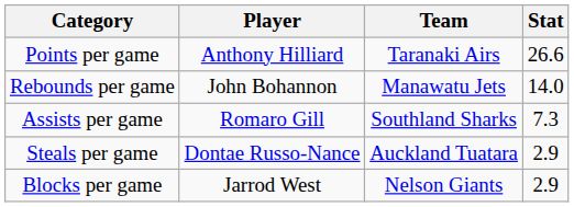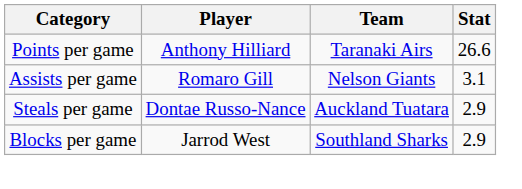 <table class="wikitable" style="text-align:center">
 <tr>
 <th>Category</th>
 <th>Player</th>
 <th>Team</th>
 <th>Stat</th>
 </tr>
 <tr>
 <td><a href='#'>Points</a> per game</td>
 <td><a href='#'>Anthony Hilliard</a></td>
 <td><a href='#'>Taranaki Airs</a></td>
 <td>26.6</td>
 </tr>
 <tr>
-<td><a href='#'>Rebounds</a> per game</td>
-<td>John Bohannon</td>
-<td><a href='#'>Manawatu Jets</a></td>
-<td>14.0</td>
-</tr>
-<tr>
 <td><a href='#'>Assists</a> per game</td>
 <td><a href='#'>Romaro Gill</a></td>
-<td><a href='#'>Southland Sharks</a></td>
-<td>7.3</td>
+<td><a href='#'>Nelson Giants</a></td>
+<td>3.1</td>
 </tr>
 <tr>
 <td><a href='#'>Steals</a> per game</td>
 <td><a href='#'>Dontae Russo-Nance</a></td>
 <td><a href='#'>Auckland Tuatara</a></td>
 <td>2.9</td>
 </tr>
 <tr>
 <td><a href='#'>Blocks</a> per game</td>
 <td>Jarrod West</td>
-<td><a href='#'>Nelson Giants</a></td>
+<td><a href='#'>Southland Sharks</a></td>
 <td>2.9</td>
 </tr>
 </table>
